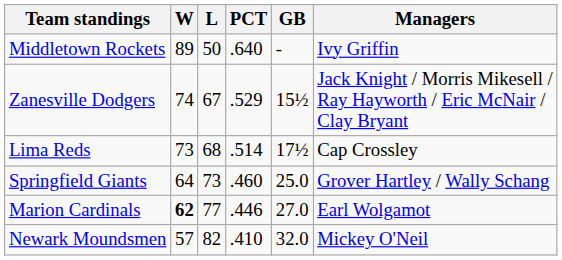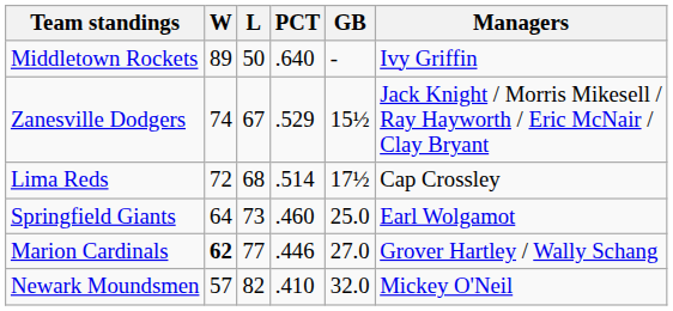 <table class="wikitable">
 <tr>
 <th>Team standings</th>
 <th>W</th>
 <th>L</th>
 <th>PCT</th>
 <th>GB</th>
 <th>Managers</th>
 </tr>
 <tr>
 <td><a href='#'>Middletown Rockets</a></td>
 <td>89</td>
 <td>50</td>
 <td>.640</td>
 <td>-</td>
 <td><a href='#'>Ivy Griffin</a></td>
 </tr>
 <tr>
 <td><a href='#'>Zanesville Dodgers</a></td>
 <td>74</td>
 <td>67</td>
 <td>.529</td>
 <td>15½</td>
 <td><a href='#'>Jack Knight</a> / Morris Mikesell /<br> <a href='#'>Ray Hayworth</a> / <a href='#'>Eric McNair</a> /<br> <a href='#'>Clay Bryant</a></td>
 </tr>
 <tr>
 <td><a href='#'>Lima Reds</a></td>
-<td>73</td>
+<td>72</td>
 <td>68</td>
 <td>.514</td>
 <td>17½</td>
 <td>Cap Crossley</td>
 </tr>
 <tr>
 <td><a href='#'>Springfield Giants</a></td>
 <td>64</td>
 <td>73</td>
 <td>.460</td>
 <td>25.0</td>
-<td><a href='#'>Grover Hartley</a> / <a href='#'>Wally Schang</a></td>
+<td><a href='#'>Earl Wolgamot</a></td>
 </tr>
 <tr>
 <td><a href='#'>Marion Cardinals</a></td>
 <td><strong>62</strong></td>
 <td>77</td>
 <td>.446</td>
 <td>27.0</td>
-<td><a href='#'>Earl Wolgamot</a></td>
+<td><a href='#'>Grover Hartley</a> / <a href='#'>Wally Schang</a></td>
 </tr>
 <tr>
 <td><a href='#'>Newark Moundsmen</a></td>
 <td>57</td>
 <td>82</td>
 <td>.410</td>
 <td>32.0</td>
 <td><a href='#'>Mickey O'Neil</a></td>
 </tr>
 </table>
